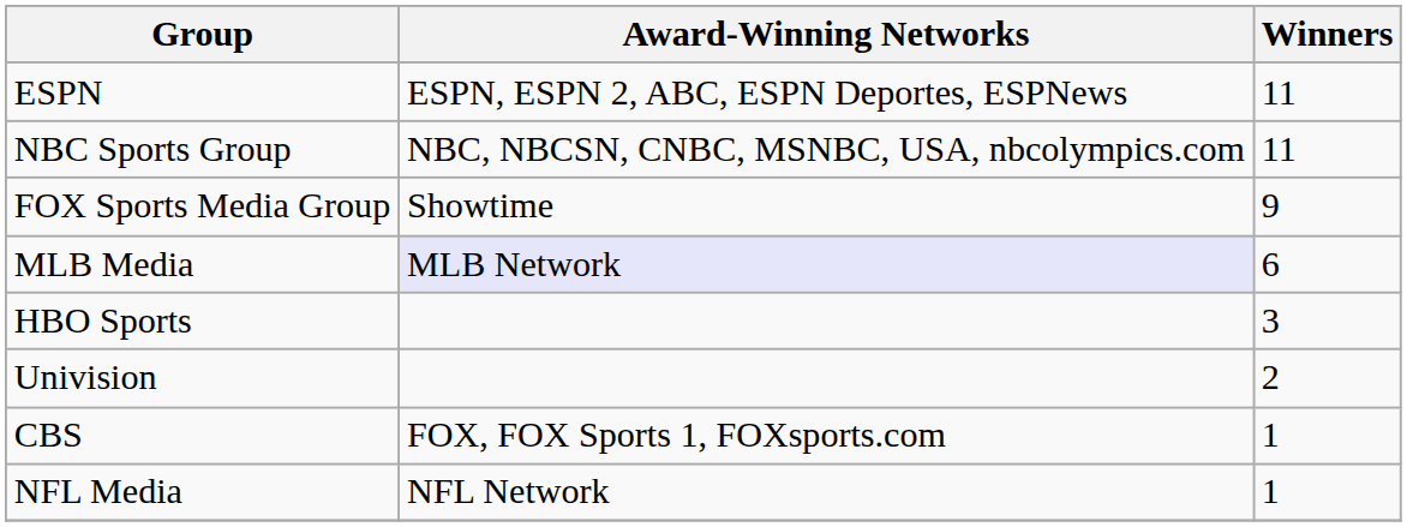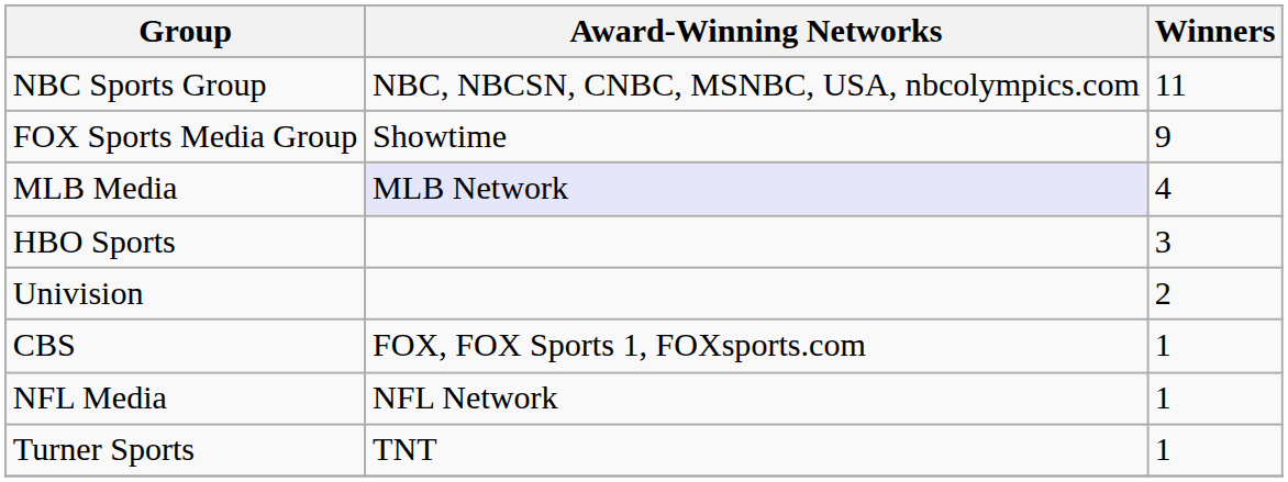 <table class="wikitable sortable">
 <tr>
 <th>Group</th>
 <th>Award-Winning Networks</th>
 <th>Winners</th>
-</tr>
-<tr>
-<td>ESPN</td>
-<td>ESPN, ESPN 2, ABC, ESPN Deportes, ESPNews</td>
-<td>11</td>
 </tr>
 <tr>
 <td>NBC Sports Group</td>
 <td>NBC, NBCSN, CNBC, MSNBC, USA, nbcolympics.com</td>
 <td>11</td>
 </tr>
 <tr>
 <td>FOX Sports Media Group</td>
 <td>Showtime</td>
 <td>9</td>
 </tr>
 <tr>
 <td>MLB Media</td>
 <td style="background: lavender;">MLB Network</td>
-<td>6</td>
+<td>4</td>
 </tr>
 <tr>
 <td>HBO Sports</td>
 <td></td>
 <td>3</td>
 </tr>
 <tr>
 <td>Univision</td>
 <td></td>
 <td>2</td>
 </tr>
 <tr>
 <td>CBS</td>
 <td>FOX, FOX Sports 1, FOXsports.com</td>
 <td>1</td>
 </tr>
 <tr>
 <td>NFL Media</td>
 <td>NFL Network</td>
 <td>1</td>
 </tr>
 <tr>
+<td>Turner Sports</td>
+<td>TNT</td>
+<td>1</td>
+</tr>
+<tr>
 </tr>
 </table>
